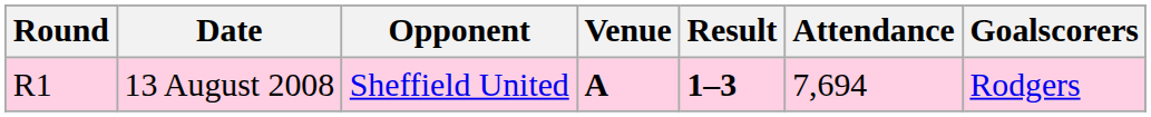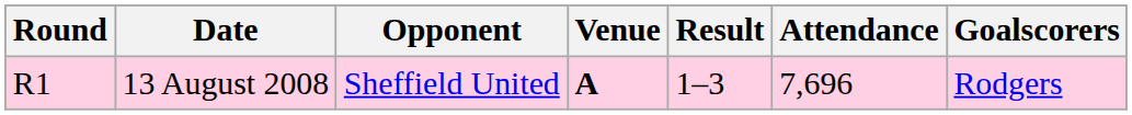 <table class="wikitable">
 <tr>
 <th>Round</th>
 <th>Date</th>
 <th>Opponent</th>
 <th>Venue</th>
 <th>Result</th>
 <th>Attendance</th>
 <th>Goalscorers</th>
 </tr>
 <tr style="background-color: #ffd0e3;">
 <td>R1</td>
 <td>13 August 2008</td>
 <td><a href='#'>Sheffield United</a></td>
 <td><strong>A</strong></td>
-<td><strong>1–3</strong></td>
-<td>7,694</td>
+<td>1–3</td>
+<td>7,696</td>
 <td><a href='#'>Rodgers</a></td>
 </tr>
 </table>
